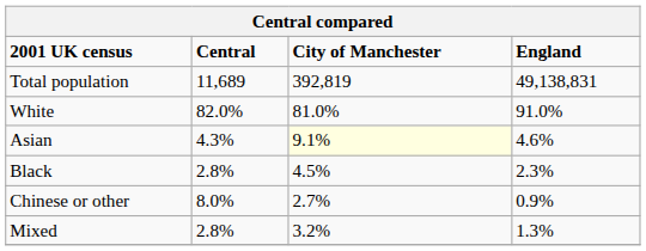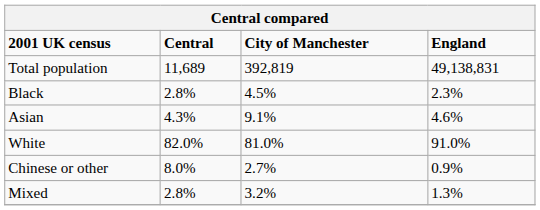 <table class="wikitable" style="float: right; margin-left: 2em; width: 40%; font-size: 90%;" cellspacing="3">
 <tr>
 <th colspan="4"><strong>Central compared</strong></th>
 </tr>
 <tr>
 <td><strong>2001 UK census</strong></td>
 <td><strong>Central</strong></td>
 <td><strong>City of Manchester</strong></td>
 <td><strong>England</strong></td>
 </tr>
 <tr>
 <td>Total population</td>
 <td>11,689</td>
 <td>392,819</td>
 <td>49,138,831</td>
 </tr>
 <tr>
+<td>Black</td>
+<td>2.8%</td>
+<td>4.5%</td>
+<td>2.3%</td>
+</tr>
+<tr>
+<td>Asian</td>
+<td>4.3%</td>
+<td>9.1%</td>
+<td>4.6%</td>
+</tr>
+<tr>
 <td>White</td>
 <td>82.0%</td>
 <td>81.0%</td>
 <td>91.0%</td>
-</tr>
-<tr>
-<td>Asian</td>
-<td>4.3%</td>
-<td style="background: lightyellow;">9.1%</td>
-<td>4.6%</td>
-</tr>
-<tr>
-<td>Black</td>
-<td>2.8%</td>
-<td>4.5%</td>
-<td>2.3%</td>
 </tr>
 <tr>
 <td>Chinese or other</td>
 <td>8.0%</td>
 <td>2.7%</td>
 <td>0.9%</td>
 </tr>
 <tr>
 <td>Mixed</td>
 <td>2.8%</td>
 <td>3.2%</td>
 <td>1.3%</td>
 </tr>
 <tr>
 </tr>
 </table>
